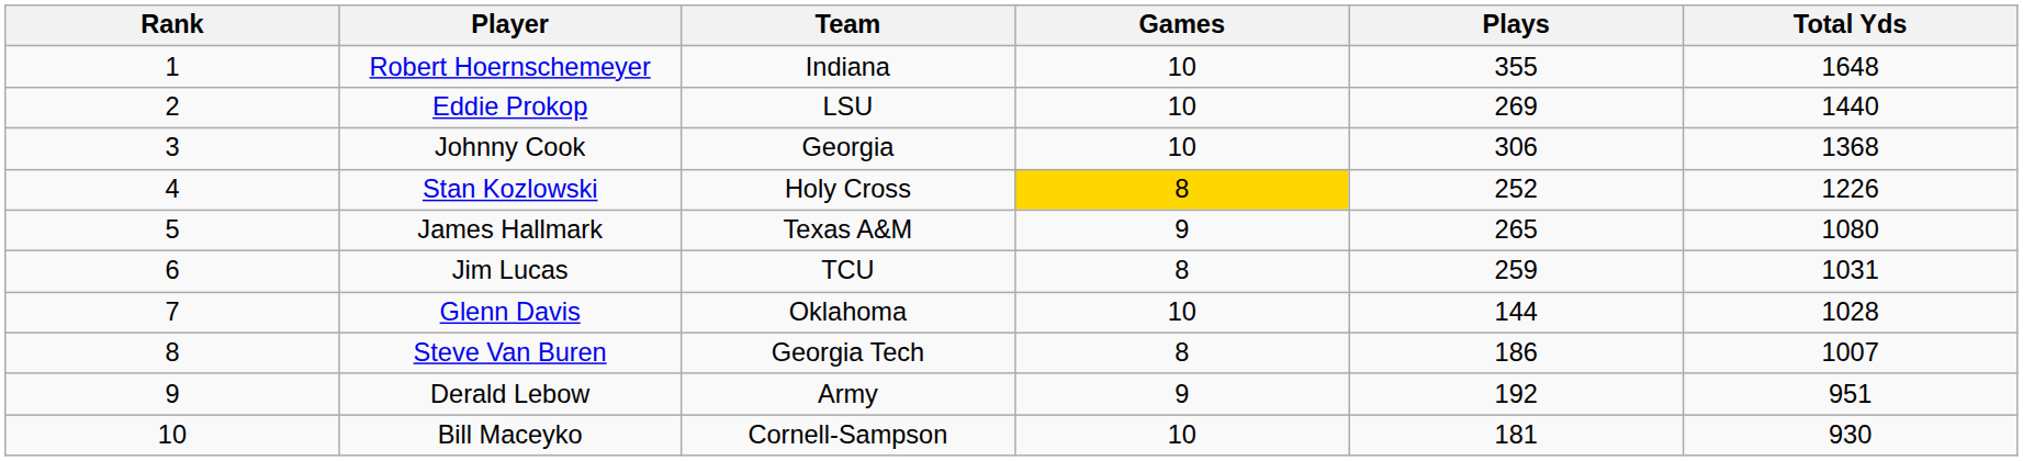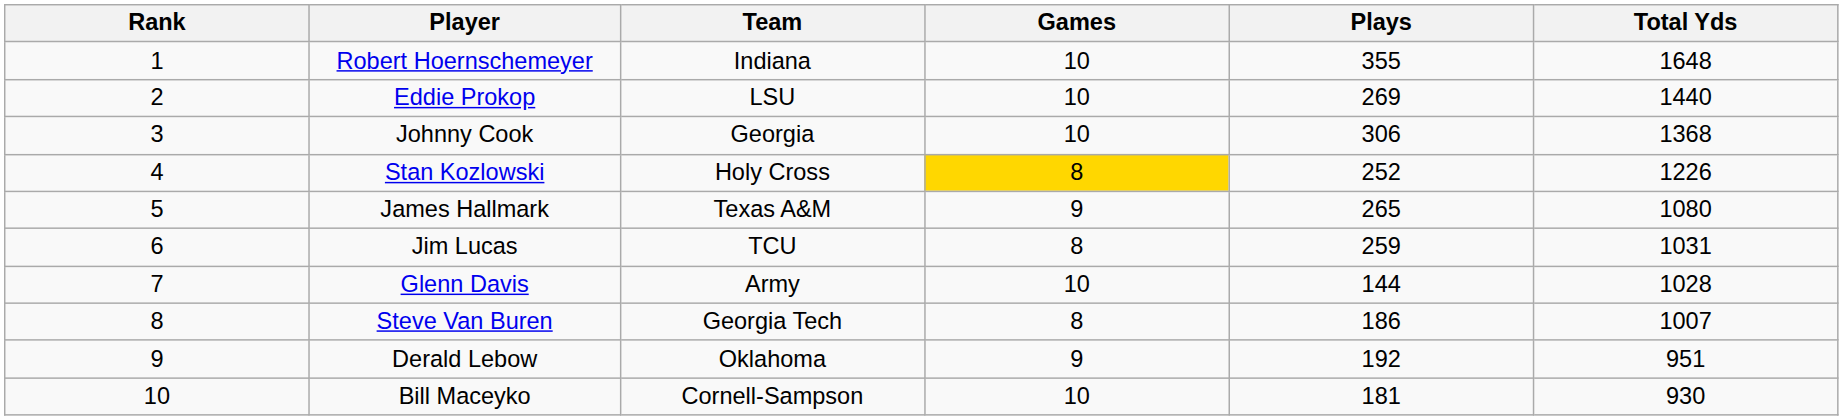 <table class="wikitable sortable">
 <tr>
 <th bgcolor="#DDDDFF" width="10%">Rank</th>
 <th bgcolor="#DDDDFF" width="10%">Player</th>
 <th bgcolor="#DDDDFF" width="10%">Team</th>
 <th bgcolor="#DDDDFF" width="10%">Games</th>
 <th bgcolor="#DDDDFF" width="10%">Plays</th>
 <th bgcolor="#DDDDFF" width="10%">Total Yds</th>
 </tr>
 <tr align="center">
 <td>1</td>
 <td><a href='#'>Robert Hoernschemeyer</a></td>
 <td>Indiana</td>
 <td>10</td>
 <td>355</td>
 <td>1648</td>
 </tr>
 <tr align="center">
 <td>2</td>
 <td><a href='#'>Eddie Prokop</a></td>
 <td>LSU</td>
 <td>10</td>
 <td>269</td>
 <td>1440</td>
 </tr>
 <tr align="center">
 <td>3</td>
 <td>Johnny Cook</td>
 <td>Georgia</td>
 <td>10</td>
 <td>306</td>
 <td>1368</td>
 </tr>
 <tr align="center">
 <td>4</td>
 <td><a href='#'>Stan Kozlowski</a></td>
 <td>Holy Cross</td>
 <td style="background: gold;">8</td>
 <td>252</td>
 <td>1226</td>
 </tr>
 <tr align="center">
 <td>5</td>
 <td>James Hallmark</td>
 <td>Texas A&M</td>
 <td>9</td>
 <td>265</td>
 <td>1080</td>
 </tr>
 <tr align="center">
 <td>6</td>
 <td>Jim Lucas</td>
 <td>TCU</td>
 <td>8</td>
 <td>259</td>
 <td>1031</td>
 </tr>
 <tr align="center">
 <td>7</td>
 <td><a href='#'>Glenn Davis</a></td>
-<td>Oklahoma</td>
+<td>Army</td>
 <td>10</td>
 <td>144</td>
 <td>1028</td>
 </tr>
 <tr align="center">
 <td>8</td>
 <td><a href='#'>Steve Van Buren</a></td>
 <td>Georgia Tech</td>
 <td>8</td>
 <td>186</td>
 <td>1007</td>
 </tr>
 <tr align="center">
 <td>9</td>
 <td>Derald Lebow</td>
-<td>Army</td>
+<td>Oklahoma</td>
 <td>9</td>
 <td>192</td>
 <td>951</td>
 </tr>
 <tr align="center">
 <td>10</td>
 <td>Bill Maceyko</td>
 <td>Cornell-Sampson</td>
 <td>10</td>
 <td>181</td>
 <td>930</td>
 </tr>
 </table>
